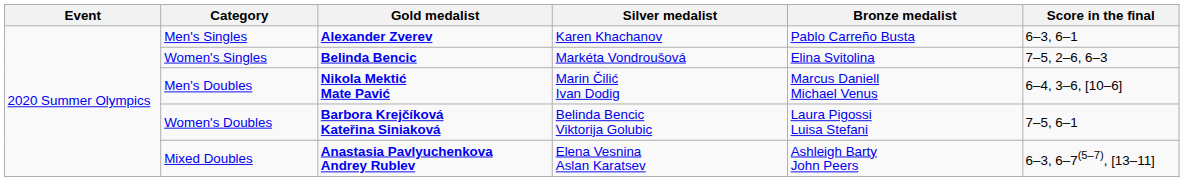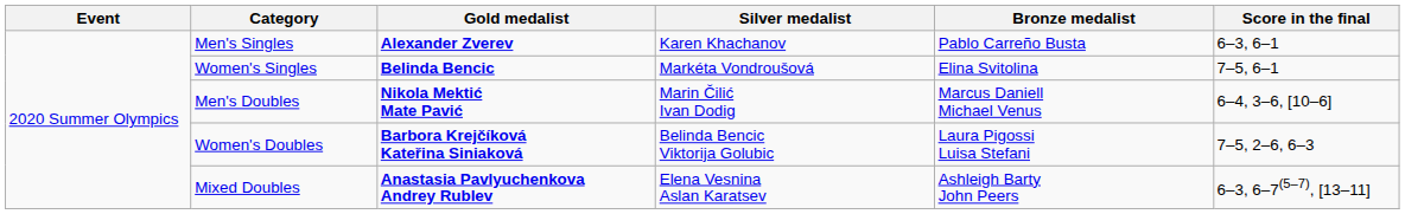 <table class="wikitable" style="font-size:90%;" width=100%>
 <tr>
 <th style="width: 10%;">Event</th>
 <th style="width: 10%;">Category</th>
 <th style="width: 15%;">Gold medalist</th>
 <th style="width: 15%;">Silver medalist</th>
 <th style="width: 15%;">Bronze medalist</th>
 <th style="width: 10%;">Score in the final</th>
 </tr>
 <tr>
 <td rowspan="5"><a href='#'>2020 Summer Olympics</a></td>
 <td><a href='#'>Men's Singles</a></td>
 <td> <strong><a href='#'>Alexander Zverev</a></strong></td>
 <td> <a href='#'>Karen Khachanov</a></td>
 <td> <a href='#'>Pablo Carreño Busta</a></td>
 <td>6–3, 6–1</td>
 </tr>
 <tr>
 <td><a href='#'>Women's Singles</a></td>
 <td> <strong><a href='#'>Belinda Bencic</a></strong></td>
 <td> <a href='#'>Markéta Vondroušová</a></td>
 <td> <a href='#'>Elina Svitolina</a></td>
-<td>7–5, 2–6, 6–3</td>
+<td>7–5, 6–1</td>
 </tr>
 <tr>
 <td><a href='#'>Men's Doubles</a></td>
 <td> <strong><a href='#'>Nikola Mektić</a></strong> <br>    <strong><a href='#'>Mate Pavić</a></strong></td>
 <td> <a href='#'>Marin Čilić</a> <br>  <a href='#'>Ivan Dodig</a></td>
 <td> <a href='#'>Marcus Daniell</a> <br>  <a href='#'>Michael Venus</a></td>
 <td>6–4, 3–6, [10–6]</td>
 </tr>
 <tr>
 <td><a href='#'>Women's Doubles</a></td>
 <td> <strong><a href='#'>Barbora Krejčíková</a></strong><br> <strong><a href='#'>Kateřina Siniaková</a></strong></td>
 <td> <a href='#'>Belinda Bencic</a><br>  <a href='#'>Viktorija Golubic</a></td>
 <td> <a href='#'>Laura Pigossi</a><br>  <a href='#'>Luisa Stefani</a></td>
-<td>7–5, 6–1</td>
+<td>7–5, 2–6, 6–3</td>
 </tr>
 <tr>
 <td><a href='#'>Mixed Doubles</a></td>
 <td> <strong><a href='#'>Anastasia Pavlyuchenkova</a></strong> <br>  <strong><a href='#'>Andrey Rublev</a></strong></td>
 <td> <a href='#'>Elena Vesnina</a> <br>  <a href='#'>Aslan Karatsev</a></td>
 <td> <a href='#'>Ashleigh Barty</a><br> <a href='#'>John Peers</a></td>
 <td>6–3, 6–7<sup>(5–7)</sup>, [13–11]</td>
 </tr>
 </table>
